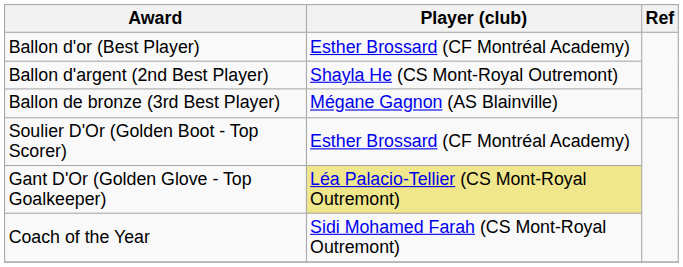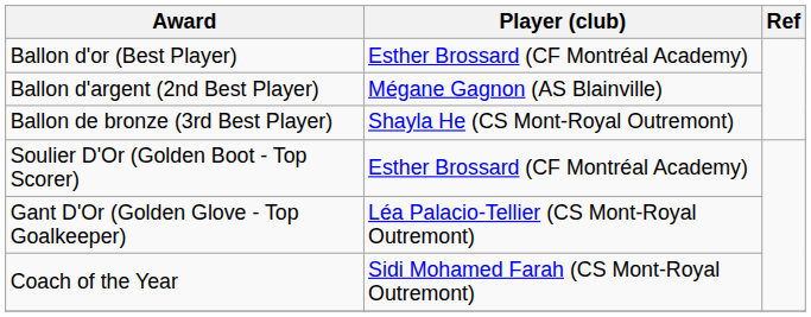 <table class="wikitable">
 <tr>
 <th>Award</th>
 <th>Player (club)</th>
 <th>Ref</th>
 </tr>
 <tr>
 <td>Ballon d'or (Best Player)</td>
 <td><a href='#'>Esther Brossard</a> (CF Montréal Academy)</td>
 <td rowspan=3></td>
 </tr>
 <tr>
 <td>Ballon d'argent (2nd Best Player)</td>
-<td><a href='#'>Shayla He</a> (CS Mont-Royal Outremont)</td>
+<td><a href='#'>Mégane Gagnon</a> (AS Blainville)</td>
 </tr>
 <tr>
 <td>Ballon de bronze (3rd Best Player)</td>
-<td><a href='#'>Mégane Gagnon</a> (AS Blainville)</td>
+<td><a href='#'>Shayla He</a> (CS Mont-Royal Outremont)</td>
 </tr>
 <tr>
 <td>Soulier D'Or (Golden Boot - Top Scorer)</td>
 <td><a href='#'>Esther Brossard</a> (CF Montréal Academy)</td>
 <td rowspan=3></td>
 </tr>
 <tr>
 <td>Gant D'Or (Golden Glove - Top Goalkeeper)</td>
-<td style="background: khaki;"><a href='#'>Léa Palacio-Tellier</a> (CS Mont-Royal Outremont)</td>
+<td><a href='#'>Léa Palacio-Tellier</a> (CS Mont-Royal Outremont)</td>
 </tr>
 <tr>
 <td>Coach of the Year</td>
 <td><a href='#'>Sidi Mohamed Farah</a> (CS Mont-Royal Outremont)</td>
 </tr>
 <tr>
 </tr>
 </table>
